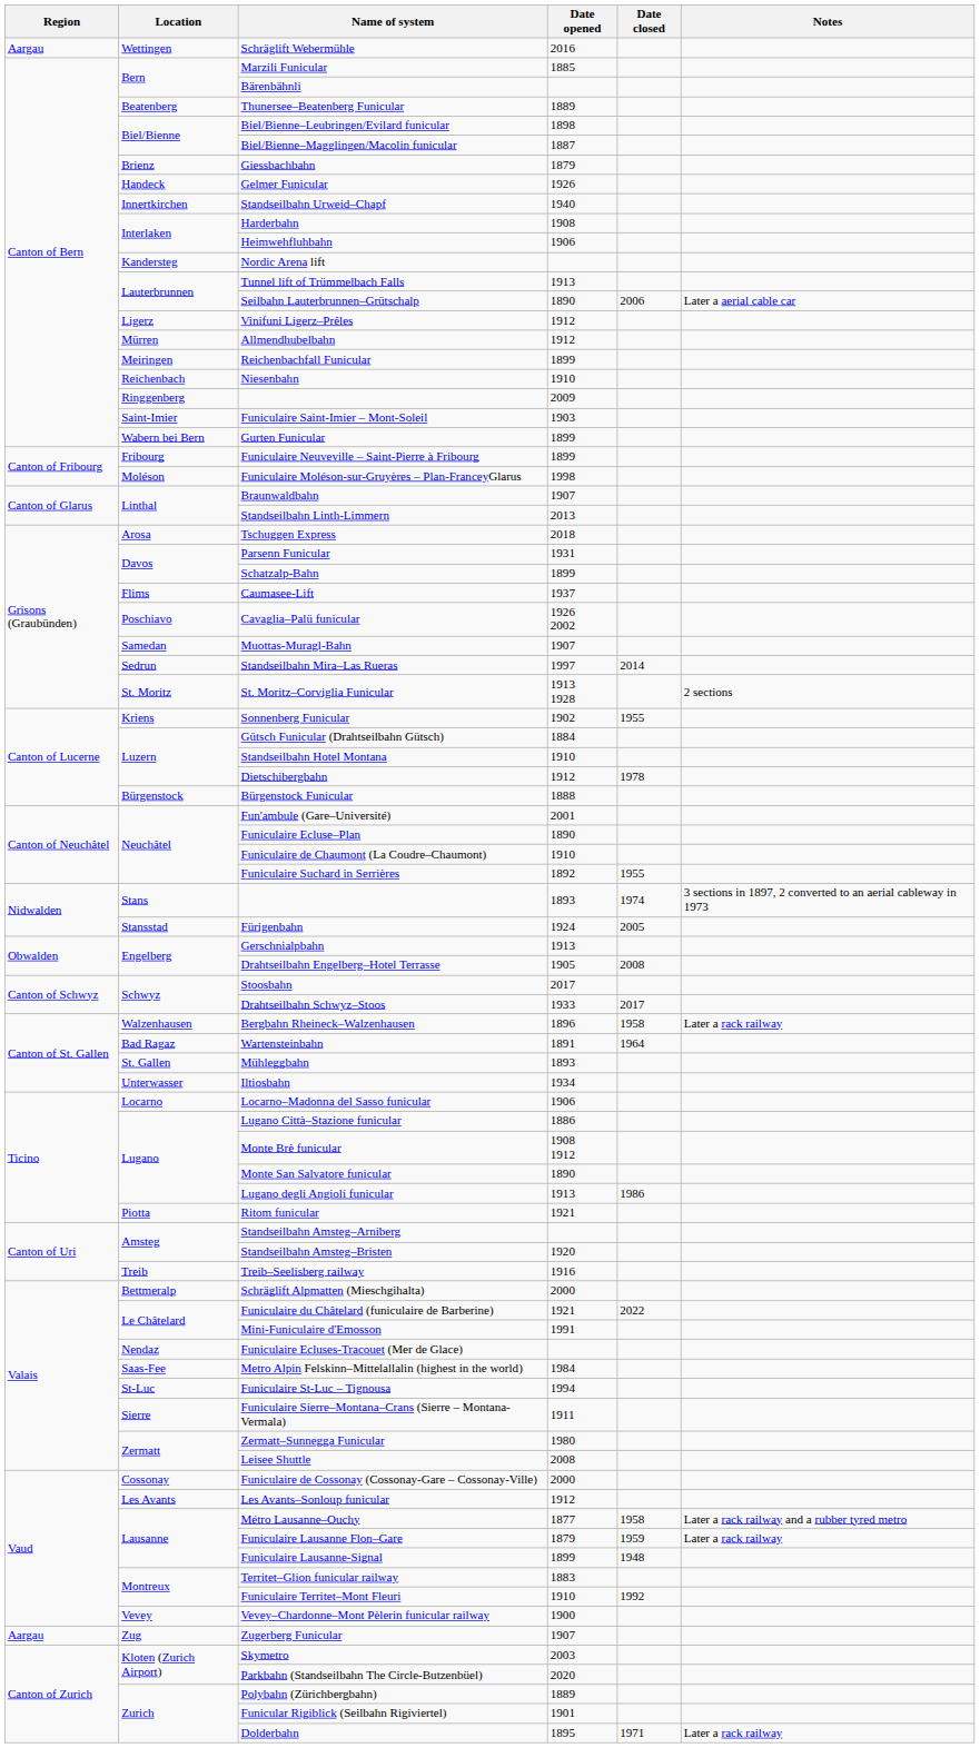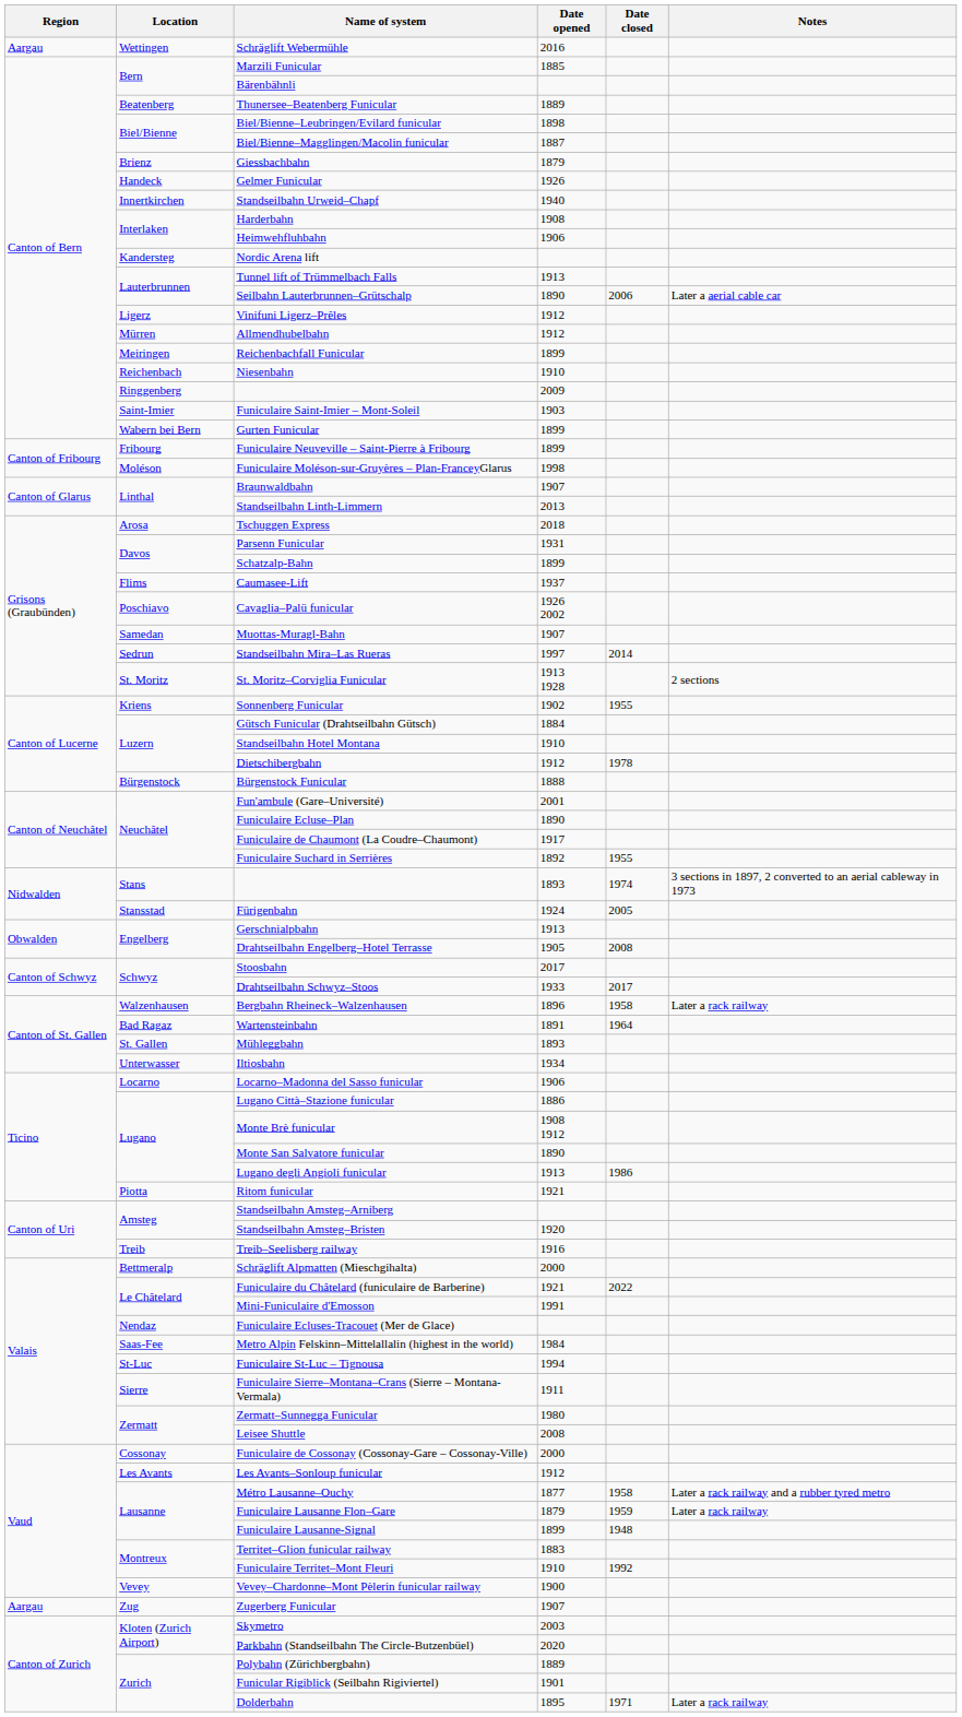 <table class="wikitable" width=100%>
 <tr>
 <th>Region</th>
 <th>Location</th>
 <th>Name of system</th>
 <th>Date opened</th>
 <th>Date closed</th>
 <th>Notes</th>
 </tr>
 <tr>
 <td><a href='#'>Aargau</a></td>
 <td><a href='#'>Wettingen</a></td>
 <td><a href='#'>Schräglift Webermühle</a></td>
 <td>2016</td>
 <td></td>
 <td></td>
 </tr>
 <tr>
 <td rowspan="20"><a href='#'>Canton of Bern</a></td>
 <td rowspan="2"><a href='#'>Bern</a></td>
 <td><a href='#'>Marzili Funicular</a></td>
 <td>1885</td>
 <td></td>
 <td></td>
 </tr>
 <tr>
 <td><a href='#'>Bärenbähnli</a></td>
 <td></td>
 <td></td>
 <td></td>
 </tr>
 <tr>
 <td><a href='#'>Beatenberg</a></td>
 <td><a href='#'>Thunersee–Beatenberg Funicular</a></td>
 <td>1889</td>
 <td></td>
 <td></td>
 </tr>
 <tr>
 <td rowspan="2"><a href='#'>Biel/Bienne</a></td>
 <td><a href='#'>Biel/Bienne–Leubringen/Evilard funicular</a></td>
 <td>1898</td>
 <td></td>
 <td></td>
 </tr>
 <tr>
 <td><a href='#'>Biel/Bienne–Magglingen/Macolin funicular</a></td>
 <td>1887</td>
 <td></td>
 <td></td>
 </tr>
 <tr>
 <td><a href='#'>Brienz</a></td>
 <td><a href='#'>Giessbachbahn</a></td>
 <td>1879</td>
 <td></td>
 <td></td>
 </tr>
 <tr>
 <td><a href='#'>Handeck</a></td>
 <td><a href='#'>Gelmer Funicular</a></td>
 <td>1926</td>
 <td></td>
 <td></td>
 </tr>
 <tr>
 <td><a href='#'>Innertkirchen</a></td>
 <td><a href='#'>Standseilbahn Urweid–Chapf</a></td>
 <td>1940</td>
 <td></td>
 <td></td>
 </tr>
 <tr>
 <td rowspan="2"><a href='#'>Interlaken</a></td>
 <td><a href='#'>Harderbahn</a></td>
 <td>1908</td>
 <td></td>
 <td></td>
 </tr>
 <tr>
 <td><a href='#'>Heimwehfluhbahn</a></td>
 <td>1906</td>
 <td></td>
 <td></td>
 </tr>
 <tr>
 <td><a href='#'>Kandersteg</a></td>
 <td><a href='#'>Nordic Arena</a> lift</td>
 <td></td>
 <td></td>
 <td></td>
 </tr>
 <tr>
 <td rowspan="2"><a href='#'>Lauterbrunnen</a></td>
 <td><a href='#'>Tunnel lift of Trümmelbach Falls</a></td>
 <td>1913</td>
 <td></td>
 <td></td>
 </tr>
 <tr>
 <td><a href='#'>Seilbahn Lauterbrunnen–Grütschalp</a></td>
 <td>1890</td>
 <td>2006</td>
 <td>Later a <a href='#'>aerial cable car</a></td>
 </tr>
 <tr>
 <td><a href='#'>Ligerz</a></td>
 <td><a href='#'>Vinifuni Ligerz–Prêles</a></td>
 <td>1912</td>
 <td></td>
 <td></td>
 </tr>
 <tr>
 <td><a href='#'>Mürren</a></td>
 <td><a href='#'>Allmendhubelbahn</a></td>
 <td>1912</td>
 <td></td>
 <td></td>
 </tr>
 <tr>
 <td><a href='#'>Meiringen</a></td>
 <td><a href='#'>Reichenbachfall Funicular</a></td>
 <td>1899</td>
 <td></td>
 <td></td>
 </tr>
 <tr>
 <td><a href='#'>Reichenbach</a></td>
 <td><a href='#'>Niesenbahn</a></td>
 <td>1910</td>
 <td></td>
 <td></td>
 </tr>
 <tr>
 <td><a href='#'>Ringgenberg</a></td>
 <td></td>
 <td>2009</td>
 <td></td>
 <td></td>
 </tr>
 <tr>
 <td><a href='#'>Saint-Imier</a></td>
 <td><a href='#'>Funiculaire Saint-Imier – Mont-Soleil</a></td>
 <td>1903</td>
 <td></td>
 <td></td>
 </tr>
 <tr>
 <td><a href='#'>Wabern bei Bern</a></td>
 <td><a href='#'>Gurten Funicular</a></td>
 <td>1899</td>
 <td></td>
 <td></td>
 </tr>
 <tr>
 <td rowspan="2"><a href='#'>Canton of Fribourg</a></td>
 <td><a href='#'>Fribourg</a></td>
 <td><a href='#'>Funiculaire Neuveville – Saint-Pierre à Fribourg</a></td>
 <td>1899</td>
 <td></td>
 <td></td>
 </tr>
 <tr>
 <td><a href='#'>Moléson</a></td>
 <td><a href='#'>Funiculaire Moléson-sur-Gruyères – Plan-Francey</a>Glarus</td>
 <td>1998</td>
 <td></td>
 <td></td>
 </tr>
 <tr>
 <td rowspan="2"><a href='#'>Canton of Glarus</a></td>
 <td rowspan="2"><a href='#'>Linthal</a></td>
 <td><a href='#'>Braunwaldbahn</a></td>
 <td>1907</td>
 <td></td>
 <td></td>
 </tr>
 <tr>
 <td><a href='#'>Standseilbahn Linth-Limmern</a></td>
 <td>2013</td>
 <td></td>
 <td></td>
 </tr>
 <tr>
 <td rowspan="8"><a href='#'>Grisons</a> (Graubünden)</td>
 <td><a href='#'>Arosa</a></td>
 <td><a href='#'>Tschuggen Express</a></td>
 <td>2018</td>
 <td></td>
 <td></td>
 </tr>
 <tr>
 <td rowspan="2"><a href='#'>Davos</a></td>
 <td><a href='#'>Parsenn Funicular</a></td>
 <td>1931</td>
 <td></td>
 <td></td>
 </tr>
 <tr>
 <td><a href='#'>Schatzalp-Bahn</a></td>
 <td>1899</td>
 <td></td>
 <td></td>
 </tr>
 <tr>
 <td><a href='#'>Flims</a></td>
 <td><a href='#'>Caumasee-Lift</a></td>
 <td>1937</td>
 <td></td>
 <td></td>
 </tr>
 <tr>
 <td><a href='#'>Poschiavo</a></td>
 <td><a href='#'>Cavaglia–Palü funicular</a></td>
 <td>1926<br>2002</td>
 <td></td>
 <td></td>
 </tr>
 <tr>
 <td><a href='#'>Samedan</a></td>
 <td><a href='#'>Muottas-Muragl-Bahn</a></td>
 <td>1907</td>
 <td></td>
 <td></td>
 </tr>
 <tr>
 <td><a href='#'>Sedrun</a></td>
 <td><a href='#'>Standseilbahn Mira–Las Rueras</a></td>
 <td>1997</td>
 <td>2014</td>
 <td></td>
 </tr>
 <tr>
 <td><a href='#'>St. Moritz</a></td>
 <td><a href='#'>St. Moritz–Corviglia Funicular</a></td>
 <td>1913<br>1928</td>
 <td></td>
 <td>2 sections</td>
 </tr>
 <tr>
 <td rowspan="5"><a href='#'>Canton of Lucerne</a></td>
 <td><a href='#'>Kriens</a></td>
 <td><a href='#'>Sonnenberg Funicular</a></td>
 <td>1902</td>
 <td>1955</td>
 <td></td>
 </tr>
 <tr>
 <td rowspan="3"><a href='#'>Luzern</a></td>
 <td><a href='#'>Gütsch Funicular</a> (Drahtseilbahn Gütsch)</td>
 <td>1884</td>
 <td></td>
 <td></td>
 </tr>
 <tr>
 <td><a href='#'>Standseilbahn Hotel Montana</a></td>
 <td>1910</td>
 <td></td>
 <td></td>
 </tr>
 <tr>
 <td><a href='#'>Dietschibergbahn</a></td>
 <td>1912</td>
 <td>1978</td>
 <td></td>
 </tr>
 <tr>
 <td><a href='#'>Bürgenstock</a></td>
 <td><a href='#'>Bürgenstock Funicular</a></td>
 <td>1888</td>
 <td></td>
 <td></td>
 </tr>
 <tr>
 <td rowspan="4"><a href='#'>Canton of Neuchâtel</a></td>
 <td rowspan="4"><a href='#'>Neuchâtel</a></td>
 <td><a href='#'>Fun'ambule</a> (Gare–Université)</td>
 <td>2001</td>
 <td></td>
 <td></td>
 </tr>
 <tr>
 <td><a href='#'>Funiculaire Ecluse–Plan</a></td>
 <td>1890</td>
 <td></td>
 <td></td>
 </tr>
 <tr>
 <td><a href='#'>Funiculaire de Chaumont</a> (La Coudre–Chaumont)</td>
-<td>1910</td>
+<td>1917</td>
 <td></td>
 <td></td>
 </tr>
 <tr>
 <td><a href='#'>Funiculaire Suchard in Serrières</a></td>
 <td>1892</td>
 <td>1955</td>
 <td></td>
 </tr>
 <tr>
 <td rowspan="2"><a href='#'>Nidwalden</a></td>
 <td><a href='#'>Stans</a></td>
 <td></td>
 <td>1893</td>
 <td>1974</td>
 <td>3 sections in 1897, 2 converted to an aerial cableway in 1973</td>
 </tr>
 <tr>
 <td><a href='#'>Stansstad</a></td>
 <td><a href='#'>Fürigenbahn</a></td>
 <td>1924</td>
 <td>2005</td>
 <td></td>
 </tr>
 <tr>
 <td rowspan="2"><a href='#'>Obwalden</a></td>
 <td rowspan="2"><a href='#'>Engelberg</a></td>
 <td><a href='#'>Gerschnialpbahn</a></td>
 <td>1913</td>
 <td></td>
 <td></td>
 </tr>
 <tr>
 <td><a href='#'>Drahtseilbahn Engelberg–Hotel Terrasse</a></td>
 <td>1905</td>
 <td>2008</td>
 <td></td>
 </tr>
 <tr>
 <td rowspan="2"><a href='#'>Canton of Schwyz</a></td>
 <td rowspan="2"><a href='#'>Schwyz</a></td>
 <td><a href='#'>Stoosbahn</a></td>
 <td>2017</td>
 <td></td>
 <td></td>
 </tr>
 <tr>
 <td><a href='#'>Drahtseilbahn Schwyz–Stoos</a></td>
 <td>1933</td>
 <td>2017</td>
 <td></td>
 </tr>
 <tr>
 <td rowspan="4"><a href='#'>Canton of St. Gallen</a></td>
 <td><a href='#'>Walzenhausen</a></td>
 <td><a href='#'>Bergbahn Rheineck–Walzenhausen</a></td>
 <td>1896</td>
 <td>1958</td>
 <td>Later a <a href='#'>rack railway</a></td>
 </tr>
 <tr>
 <td><a href='#'>Bad Ragaz</a></td>
 <td><a href='#'>Wartensteinbahn</a></td>
 <td>1891</td>
 <td>1964</td>
 <td></td>
 </tr>
 <tr>
 <td><a href='#'>St. Gallen</a></td>
 <td><a href='#'>Mühleggbahn</a></td>
 <td>1893</td>
 <td></td>
 <td></td>
 </tr>
 <tr>
 <td><a href='#'>Unterwasser</a></td>
 <td><a href='#'>Iltiosbahn</a></td>
 <td>1934</td>
 <td></td>
 <td></td>
 </tr>
 <tr>
 <td rowspan="6"><a href='#'>Ticino</a></td>
 <td><a href='#'>Locarno</a></td>
 <td><a href='#'>Locarno–Madonna del Sasso funicular</a></td>
 <td>1906</td>
 <td></td>
 <td></td>
 </tr>
 <tr>
 <td rowspan="4"><a href='#'>Lugano</a></td>
 <td><a href='#'>Lugano Città–Stazione funicular</a></td>
 <td>1886</td>
 <td></td>
 <td></td>
 </tr>
 <tr>
 <td><a href='#'>Monte Brè funicular</a></td>
 <td>1908<br>1912</td>
 <td></td>
 <td></td>
 </tr>
 <tr>
 <td><a href='#'>Monte San Salvatore funicular</a></td>
 <td>1890</td>
 <td></td>
 <td></td>
 </tr>
 <tr>
 <td><a href='#'>Lugano degli Angioli funicular</a></td>
 <td>1913</td>
 <td>1986</td>
 <td></td>
 </tr>
 <tr>
 <td><a href='#'>Piotta</a></td>
 <td><a href='#'>Ritom funicular</a></td>
 <td>1921</td>
 <td></td>
 <td></td>
 </tr>
 <tr>
 <td rowspan="3"><a href='#'>Canton of Uri</a></td>
 <td rowspan="2"><a href='#'>Amsteg</a></td>
 <td><a href='#'>Standseilbahn Amsteg–Arniberg</a></td>
 <td></td>
 <td></td>
 <td></td>
 </tr>
 <tr>
 <td><a href='#'>Standseilbahn Amsteg–Bristen</a></td>
 <td>1920</td>
 <td></td>
 <td></td>
 </tr>
 <tr>
 <td><a href='#'>Treib</a></td>
 <td><a href='#'>Treib–Seelisberg railway</a></td>
 <td>1916</td>
 <td></td>
 <td></td>
 </tr>
 <tr>
 <td rowspan="9"><a href='#'>Valais</a></td>
 <td><a href='#'>Bettmeralp</a></td>
 <td><a href='#'>Schräglift Alpmatten</a> (Mieschgihalta)</td>
 <td>2000</td>
 <td></td>
 <td></td>
 </tr>
 <tr>
 <td rowspan="2"><a href='#'>Le Châtelard</a></td>
 <td><a href='#'>Funiculaire du Châtelard</a> (funiculaire de Barberine) </td>
 <td>1921</td>
 <td>2022</td>
 <td></td>
 </tr>
 <tr>
 <td><a href='#'>Mini-Funiculaire d'Emosson</a></td>
 <td>1991</td>
 <td></td>
 <td></td>
 </tr>
 <tr>
 <td><a href='#'>Nendaz</a></td>
 <td><a href='#'>Funiculaire Ecluses-Tracouet</a> (Mer de Glace)</td>
 <td></td>
 <td></td>
 <td></td>
 </tr>
 <tr>
 <td><a href='#'>Saas-Fee</a></td>
 <td><a href='#'>Metro Alpin</a> Felskinn–Mittelallalin (highest in the world)</td>
 <td>1984</td>
 <td></td>
 <td></td>
 </tr>
 <tr>
 <td><a href='#'>St-Luc</a></td>
 <td><a href='#'>Funiculaire St-Luc – Tignousa</a></td>
 <td>1994</td>
 <td></td>
 <td></td>
 </tr>
 <tr>
 <td><a href='#'>Sierre</a></td>
 <td><a href='#'>Funiculaire Sierre–Montana–Crans</a> (Sierre – Montana-Vermala)</td>
 <td>1911</td>
 <td></td>
 <td></td>
 </tr>
 <tr>
 <td rowspan="2"><a href='#'>Zermatt</a></td>
 <td><a href='#'>Zermatt–Sunnegga Funicular</a></td>
 <td>1980</td>
 <td></td>
 <td></td>
 </tr>
 <tr>
 <td><a href='#'>Leisee Shuttle</a></td>
 <td>2008</td>
 <td></td>
 <td></td>
 </tr>
 <tr>
 <td rowspan="8"><a href='#'>Vaud</a></td>
 <td><a href='#'>Cossonay</a></td>
 <td><a href='#'>Funiculaire de Cossonay</a> (Cossonay-Gare – Cossonay-Ville)</td>
 <td>2000</td>
 <td></td>
 <td></td>
 </tr>
 <tr>
 <td><a href='#'>Les Avants</a></td>
 <td><a href='#'>Les Avants–Sonloup funicular</a></td>
 <td>1912</td>
 <td></td>
 <td></td>
 </tr>
 <tr>
 <td rowspan="3"><a href='#'>Lausanne</a></td>
 <td><a href='#'>Métro Lausanne–Ouchy</a></td>
 <td>1877</td>
 <td>1958</td>
 <td>Later a <a href='#'>rack railway</a> and a <a href='#'>rubber tyred metro</a></td>
 </tr>
 <tr>
 <td><a href='#'>Funiculaire Lausanne Flon–Gare</a></td>
 <td>1879</td>
 <td>1959</td>
 <td>Later a <a href='#'>rack railway</a></td>
 </tr>
 <tr>
 <td><a href='#'>Funiculaire Lausanne-Signal</a></td>
 <td>1899</td>
 <td>1948</td>
 <td></td>
 </tr>
 <tr>
 <td rowspan="2"><a href='#'>Montreux</a></td>
 <td><a href='#'>Territet–Glion funicular railway</a></td>
 <td>1883</td>
 <td></td>
 <td></td>
 </tr>
 <tr>
 <td><a href='#'>Funiculaire Territet–Mont Fleuri</a></td>
 <td>1910</td>
 <td>1992</td>
 <td></td>
 </tr>
 <tr>
 <td><a href='#'>Vevey</a></td>
 <td><a href='#'>Vevey–Chardonne–Mont Pèlerin funicular railway</a></td>
 <td>1900</td>
 <td></td>
 <td></td>
 </tr>
 <tr>
 <td><a href='#'>Aargau</a></td>
 <td><a href='#'>Zug</a></td>
 <td><a href='#'>Zugerberg Funicular</a></td>
 <td>1907</td>
 <td></td>
 <td></td>
 </tr>
 <tr>
 <td rowspan="5"><a href='#'>Canton of Zurich</a></td>
 <td rowspan="2"><a href='#'>Kloten</a> (<a href='#'>Zurich Airport</a>)</td>
 <td><a href='#'>Skymetro</a></td>
 <td>2003</td>
 <td></td>
 <td></td>
 </tr>
 <tr>
 <td><a href='#'>Parkbahn</a> (Standseilbahn The Circle-Butzenbüel)</td>
 <td>2020</td>
 <td></td>
 <td></td>
 </tr>
 <tr>
 <td rowspan="3"><a href='#'>Zurich</a></td>
 <td><a href='#'>Polybahn</a> (Zürichbergbahn)</td>
 <td>1889</td>
 <td></td>
 <td></td>
 </tr>
 <tr>
 <td><a href='#'>Funicular Rigiblick</a> (Seilbahn Rigiviertel)</td>
 <td>1901</td>
 <td></td>
 <td></td>
 </tr>
 <tr>
 <td><a href='#'>Dolderbahn</a></td>
 <td>1895</td>
 <td>1971</td>
 <td>Later a <a href='#'>rack railway</a></td>
 </tr>
 </table>
